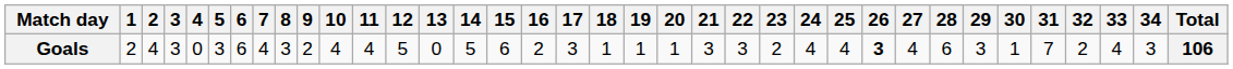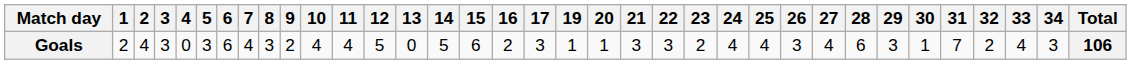 <table class="wikitable" style="width:100%; font-size:85%;">
 <tr valign=top>
 <th align=center>Match day</th>
 <th align=center>1</th>
 <th align=center>2</th>
 <th align=center>3</th>
 <th align=center>4</th>
 <th align=center>5</th>
 <th align=center>6</th>
 <th align=center>7</th>
 <th align=center>8</th>
 <th align=center>9</th>
 <th align=center>10</th>
 <th align=center>11</th>
 <th align=center>12</th>
 <th align=center>13</th>
 <th align=center>14</th>
 <th align=center>15</th>
 <th align=center>16</th>
 <th align=center>17</th>
-<th align=center>18</th>
 <th align=center>19</th>
 <th align=center>20</th>
 <th align=center>21</th>
 <th align=center>22</th>
 <th align=center>23</th>
 <th align=center>24</th>
 <th align=center>25</th>
 <th align=center>26</th>
 <th align=center>27</th>
 <th align=center>28</th>
 <th align=center>29</th>
 <th align=center>30</th>
 <th align=center>31</th>
 <th align=center>32</th>
 <th align=center>33</th>
 <th align=center>34</th>
 <th align=center><strong>Total</strong></th>
 </tr>
 <tr>
 <th align=center>Goals</th>
 <td align=center>2</td>
 <td align=center>4</td>
 <td align=center>3</td>
 <td align=center>0</td>
 <td align=center>3</td>
 <td align=center>6</td>
 <td align=center>4</td>
 <td align=center>3</td>
 <td align=center>2</td>
 <td align=center>4</td>
 <td align=center>4</td>
 <td align=center>5</td>
 <td align=center>0</td>
 <td align=center>5</td>
 <td align=center>6</td>
 <td align=center>2</td>
 <td align=center>3</td>
 <td align=center>1</td>
 <td align=center>1</td>
-<td align=center>1</td>
 <td align=center>3</td>
 <td align=center>3</td>
 <td align=center>2</td>
 <td align=center>4</td>
 <td align=center>4</td>
-<td align=center><strong>3</strong></td>
+<td align=center>3</td>
 <td align=center>4</td>
 <td align=center>6</td>
 <td align=center>3</td>
 <td align=center>1</td>
 <td align=center>7</td>
 <td align=center>2</td>
 <td align=center>4</td>
 <td align=center>3</td>
 <th align=center><strong>106</strong></th>
 </tr>
 </table>
